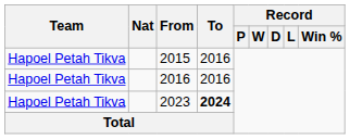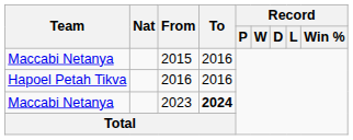 <table class="wikitable" style="text-align: center">
 <tr>
 <th rowspan=2>Team</th>
 <th rowspan=2>Nat</th>
 <th rowspan=2>From</th>
 <th rowspan=2>To</th>
 <th colspan=7>Record</th>
 </tr>
 <tr>
 <th>P</th>
 <th>W</th>
 <th>D</th>
 <th>L</th>
 <th>Win %</th>
 </tr>
 <tr>
-<td align=left><a href='#'>Hapoel Petah Tikva</a></td>
+<td align=left><a href='#'>Maccabi Netanya</a></td>
 <td></td>
 <td align=left>2015</td>
 <td align=left>2016<br></td>
 </tr>
 <tr>
 <td align=left><a href='#'>Hapoel Petah Tikva</a></td>
 <td></td>
 <td align=left>2016</td>
 <td align=left>2016<br></td>
 </tr>
 <tr>
-<td align=left><a href='#'>Hapoel Petah Tikva</a></td>
+<td align=left><a href='#'>Maccabi Netanya</a></td>
 <td></td>
 <td align=left>2023</td>
 <td align=left><strong>2024<br></strong></td>
 </tr>
 <tr>
 <th colspan=4>Total<br></th>
 </tr>
 </table>
